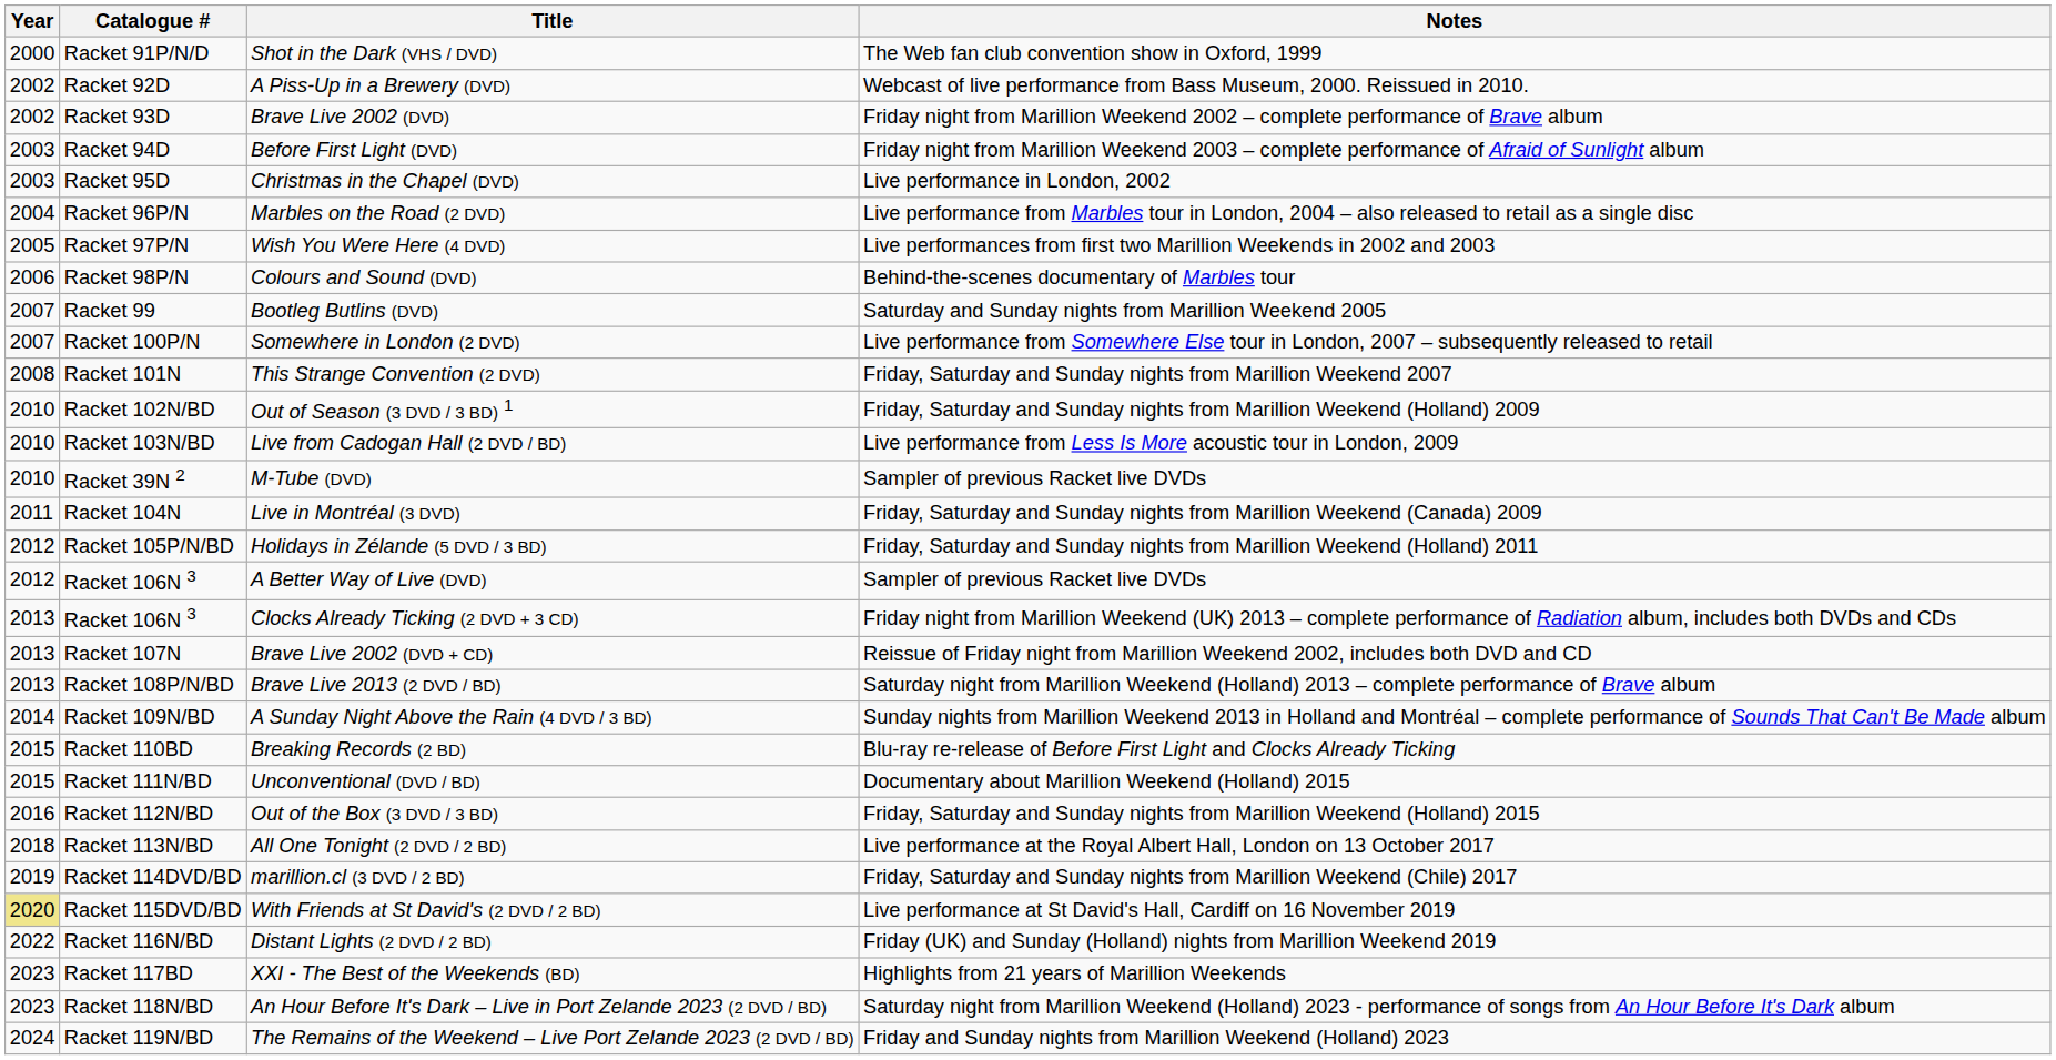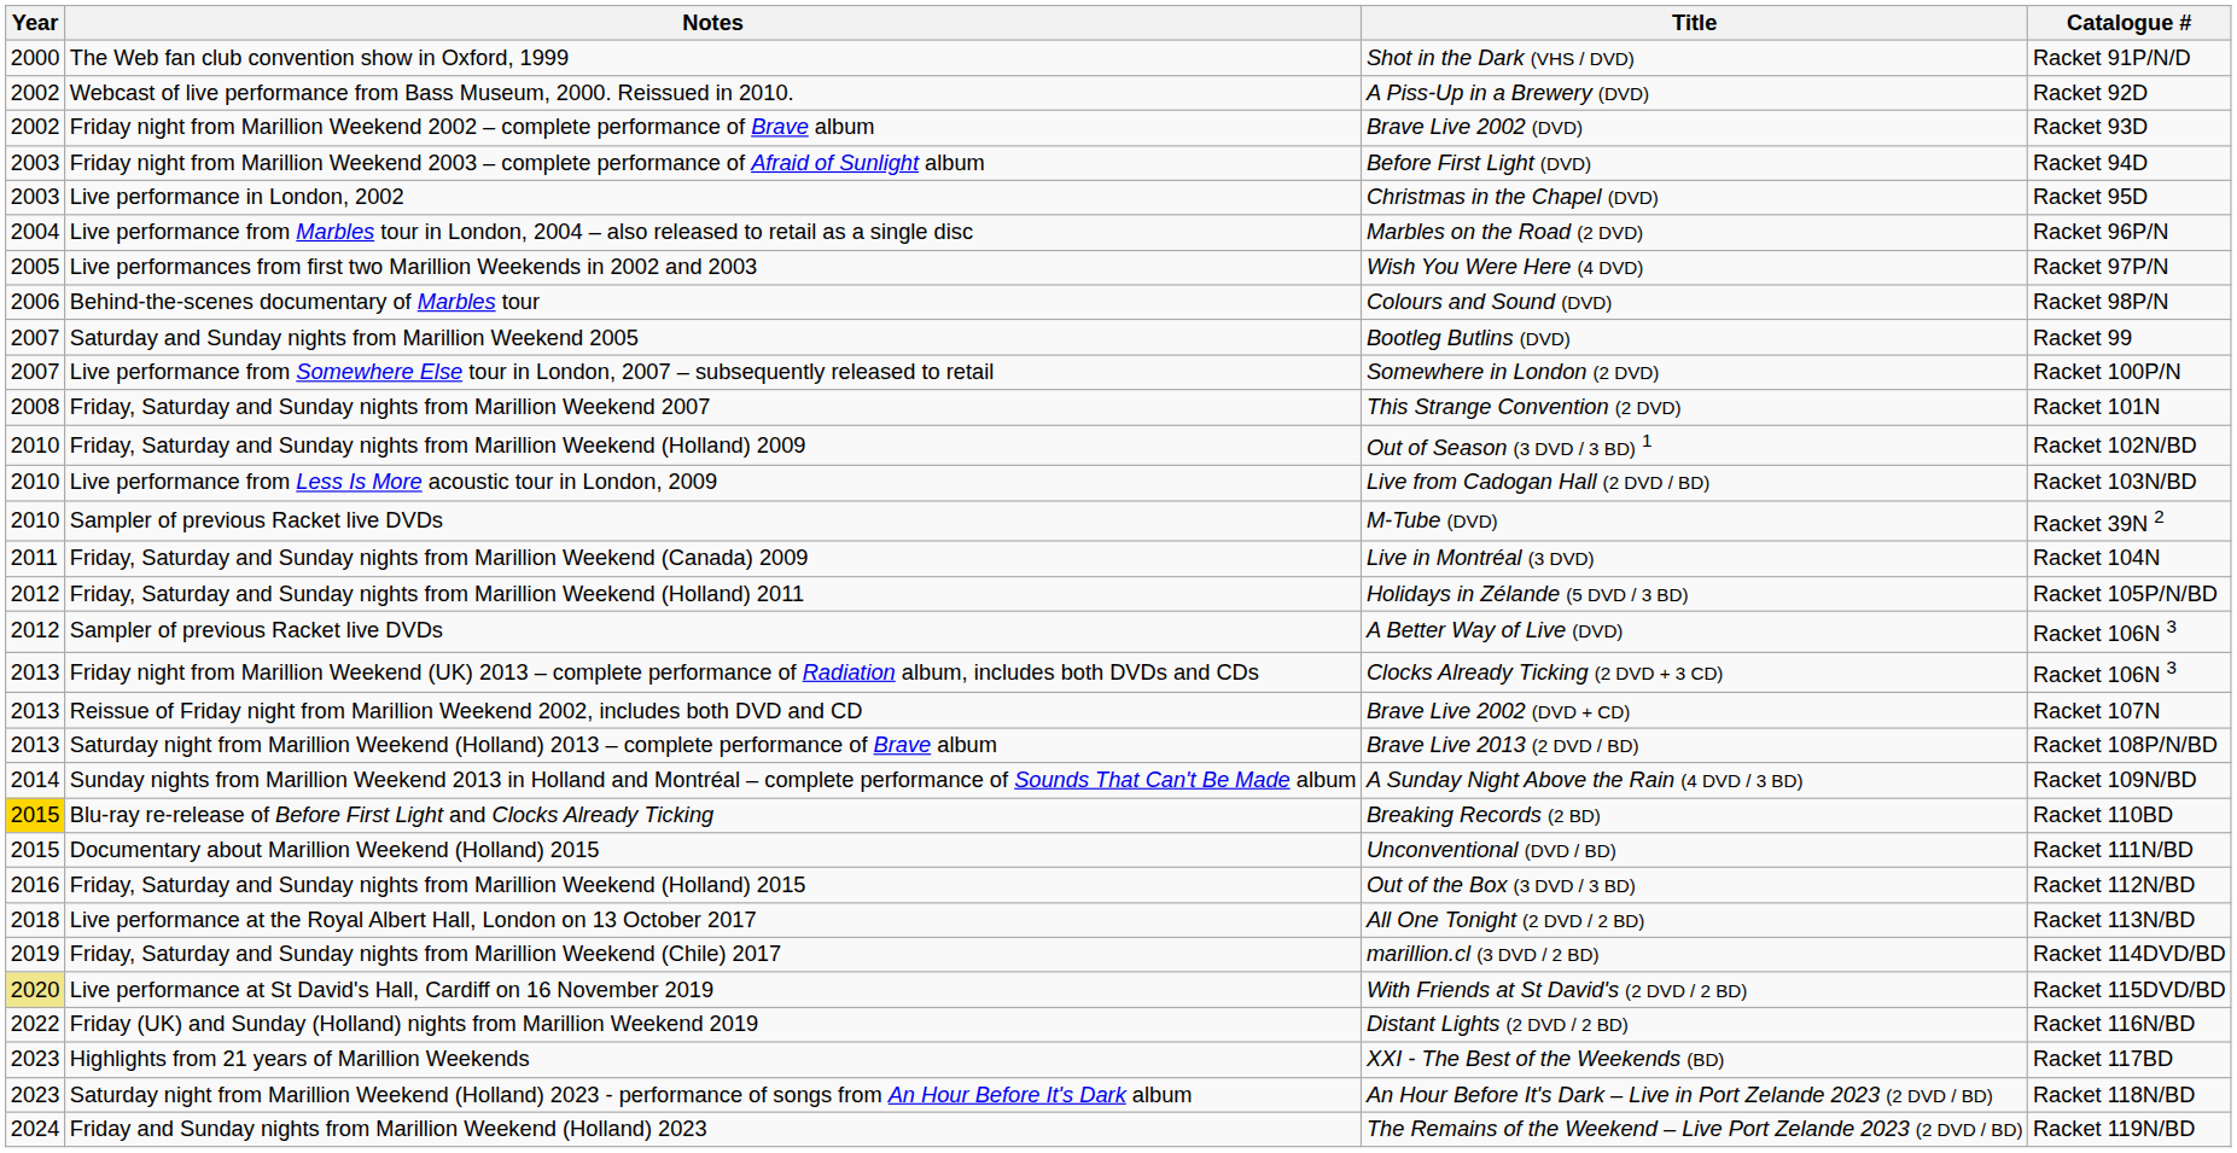 <table class="wikitable">
 <tr>
 <th>Year</th>
+<th>Notes</th>
+<th>Title</th>
 <th>Catalogue #</th>
-<th>Title</th>
-<th>Notes</th>
 </tr>
 <tr>
 <td>2000</td>
+<td>The Web fan club convention show in Oxford, 1999</td>
+<td><em>Shot in the Dark</em> <small>(VHS / DVD)</small></td>
 <td>Racket 91P/N/D</td>
-<td><em>Shot in the Dark</em> <small>(VHS / DVD)</small></td>
-<td>The Web fan club convention show in Oxford, 1999</td>
 </tr>
 <tr>
 <td>2002</td>
+<td>Webcast of live performance from Bass Museum, 2000. Reissued in 2010.</td>
+<td><em>A Piss-Up in a Brewery</em> <small>(DVD)</small></td>
 <td>Racket 92D</td>
-<td><em>A Piss-Up in a Brewery</em> <small>(DVD)</small></td>
-<td>Webcast of live performance from Bass Museum, 2000. Reissued in 2010.</td>
 </tr>
 <tr>
 <td>2002</td>
+<td>Friday night from Marillion Weekend 2002 – complete performance of <em><a href='#'>Brave</a></em> album</td>
+<td><em>Brave Live 2002</em> <small>(DVD)</small></td>
 <td>Racket 93D</td>
-<td><em>Brave Live 2002</em> <small>(DVD)</small></td>
-<td>Friday night from Marillion Weekend 2002 – complete performance of <em><a href='#'>Brave</a></em> album</td>
 </tr>
 <tr>
 <td>2003</td>
+<td>Friday night from Marillion Weekend 2003 – complete performance of <em><a href='#'>Afraid of Sunlight</a></em> album</td>
+<td><em>Before First Light</em> <small>(DVD)</small></td>
 <td>Racket 94D</td>
-<td><em>Before First Light</em> <small>(DVD)</small></td>
-<td>Friday night from Marillion Weekend 2003 – complete performance of <em><a href='#'>Afraid of Sunlight</a></em> album</td>
 </tr>
 <tr>
 <td>2003</td>
+<td>Live performance in London, 2002</td>
+<td><em>Christmas in the Chapel</em> <small>(DVD)</small></td>
 <td>Racket 95D</td>
-<td><em>Christmas in the Chapel</em> <small>(DVD)</small></td>
-<td>Live performance in London, 2002</td>
 </tr>
 <tr>
 <td>2004</td>
+<td>Live performance from <em><a href='#'>Marbles</a></em> tour in London, 2004 – also released to retail as a single disc</td>
+<td><em>Marbles on the Road</em> <small>(2 DVD)</small></td>
 <td>Racket 96P/N</td>
-<td><em>Marbles on the Road</em> <small>(2 DVD)</small></td>
-<td>Live performance from <em><a href='#'>Marbles</a></em> tour in London, 2004 – also released to retail as a single disc</td>
 </tr>
 <tr>
 <td>2005</td>
+<td>Live performances from first two Marillion Weekends in 2002 and 2003</td>
+<td><em>Wish You Were Here</em> <small>(4 DVD)</small></td>
 <td>Racket 97P/N</td>
-<td><em>Wish You Were Here</em> <small>(4 DVD)</small></td>
-<td>Live performances from first two Marillion Weekends in 2002 and 2003</td>
 </tr>
 <tr>
 <td>2006</td>
+<td>Behind-the-scenes documentary of <em><a href='#'>Marbles</a></em> tour</td>
+<td><em>Colours and Sound</em> <small>(DVD)</small></td>
 <td>Racket 98P/N</td>
-<td><em>Colours and Sound</em> <small>(DVD)</small></td>
-<td>Behind-the-scenes documentary of <em><a href='#'>Marbles</a></em> tour</td>
 </tr>
 <tr>
 <td>2007</td>
+<td>Saturday and Sunday nights from Marillion Weekend 2005</td>
+<td><em>Bootleg Butlins</em> <small>(DVD)</small></td>
 <td>Racket 99</td>
-<td><em>Bootleg Butlins</em> <small>(DVD)</small></td>
-<td>Saturday and Sunday nights from Marillion Weekend 2005</td>
 </tr>
 <tr>
 <td>2007</td>
+<td>Live performance from <em><a href='#'>Somewhere Else</a></em> tour in London, 2007 – subsequently released to retail</td>
+<td><em>Somewhere in London</em> <small>(2 DVD)</small></td>
 <td>Racket 100P/N</td>
-<td><em>Somewhere in London</em> <small>(2 DVD)</small></td>
-<td>Live performance from <em><a href='#'>Somewhere Else</a></em> tour in London, 2007 – subsequently released to retail</td>
 </tr>
 <tr>
 <td>2008</td>
+<td>Friday, Saturday and Sunday nights from Marillion Weekend 2007</td>
+<td><em>This Strange Convention</em> <small>(2 DVD)</small></td>
 <td>Racket 101N</td>
-<td><em>This Strange Convention</em> <small>(2 DVD)</small></td>
-<td>Friday, Saturday and Sunday nights from Marillion Weekend 2007</td>
 </tr>
 <tr>
 <td>2010</td>
+<td>Friday, Saturday and Sunday nights from Marillion Weekend (Holland) 2009</td>
+<td><em>Out of Season</em> <small>(3 DVD / 3 BD)</small> <sup>1</sup></td>
 <td>Racket 102N/BD</td>
-<td><em>Out of Season</em> <small>(3 DVD / 3 BD)</small> <sup>1</sup></td>
-<td>Friday, Saturday and Sunday nights from Marillion Weekend (Holland) 2009</td>
 </tr>
 <tr>
 <td>2010</td>
+<td>Live performance from <em><a href='#'>Less Is More</a></em> acoustic tour in London, 2009</td>
+<td><em>Live from Cadogan Hall</em> <small>(2 DVD / BD)</small></td>
 <td>Racket 103N/BD</td>
-<td><em>Live from Cadogan Hall</em> <small>(2 DVD / BD)</small></td>
-<td>Live performance from <em><a href='#'>Less Is More</a></em> acoustic tour in London, 2009</td>
 </tr>
 <tr>
 <td>2010</td>
+<td>Sampler of previous Racket live DVDs</td>
+<td><em>M-Tube</em> <small>(DVD)</small></td>
 <td>Racket 39N <sup>2</sup></td>
-<td><em>M-Tube</em> <small>(DVD)</small></td>
-<td>Sampler of previous Racket live DVDs</td>
 </tr>
 <tr>
 <td>2011</td>
+<td>Friday, Saturday and Sunday nights from Marillion Weekend (Canada) 2009</td>
+<td><em>Live in Montréal</em> <small>(3 DVD)</small></td>
 <td>Racket 104N</td>
-<td><em>Live in Montréal</em> <small>(3 DVD)</small></td>
-<td>Friday, Saturday and Sunday nights from Marillion Weekend (Canada) 2009</td>
 </tr>
 <tr>
 <td>2012</td>
+<td>Friday, Saturday and Sunday nights from Marillion Weekend (Holland) 2011</td>
+<td><em>Holidays in Zélande</em> <small>(5 DVD / 3 BD)</small></td>
 <td>Racket 105P/N/BD</td>
-<td><em>Holidays in Zélande</em> <small>(5 DVD / 3 BD)</small></td>
-<td>Friday, Saturday and Sunday nights from Marillion Weekend (Holland) 2011</td>
 </tr>
 <tr>
 <td>2012</td>
+<td>Sampler of previous Racket live DVDs</td>
+<td><em>A Better Way of Live</em> <small>(DVD)</small></td>
 <td>Racket 106N <sup>3</sup></td>
-<td><em>A Better Way of Live</em> <small>(DVD)</small></td>
-<td>Sampler of previous Racket live DVDs</td>
 </tr>
 <tr>
 <td>2013</td>
+<td>Friday night from Marillion Weekend (UK) 2013 – complete performance of <em><a href='#'>Radiation</a></em> album, includes both DVDs and CDs</td>
+<td><em>Clocks Already Ticking</em> <small>(2 DVD + 3 CD)</small></td>
 <td>Racket 106N <sup>3</sup></td>
-<td><em>Clocks Already Ticking</em> <small>(2 DVD + 3 CD)</small></td>
-<td>Friday night from Marillion Weekend (UK) 2013 – complete performance of <em><a href='#'>Radiation</a></em> album, includes both DVDs and CDs</td>
 </tr>
 <tr>
 <td>2013</td>
+<td>Reissue of Friday night from Marillion Weekend 2002, includes both DVD and CD</td>
+<td><em>Brave Live 2002</em> <small>(DVD + CD)</small></td>
 <td>Racket 107N</td>
-<td><em>Brave Live 2002</em> <small>(DVD + CD)</small></td>
-<td>Reissue of Friday night from Marillion Weekend 2002, includes both DVD and CD</td>
 </tr>
 <tr>
 <td>2013</td>
+<td>Saturday night from Marillion Weekend (Holland) 2013 – complete performance of <em><a href='#'>Brave</a></em> album</td>
+<td><em>Brave Live 2013</em> <small>(2 DVD / BD)</small></td>
 <td>Racket 108P/N/BD</td>
-<td><em>Brave Live 2013</em> <small>(2 DVD / BD)</small></td>
-<td>Saturday night from Marillion Weekend (Holland) 2013 – complete performance of <em><a href='#'>Brave</a></em> album</td>
 </tr>
 <tr>
 <td>2014</td>
+<td>Sunday nights from Marillion Weekend 2013 in Holland and Montréal – complete performance of <em><a href='#'>Sounds That Can't Be Made</a></em> album</td>
+<td><em>A Sunday Night Above the Rain</em> <small>(4 DVD / 3 BD)</small></td>
 <td>Racket 109N/BD</td>
-<td><em>A Sunday Night Above the Rain</em> <small>(4 DVD / 3 BD)</small></td>
-<td>Sunday nights from Marillion Weekend 2013 in Holland and Montréal – complete performance of <em><a href='#'>Sounds That Can't Be Made</a></em> album</td>
+</tr>
+<tr>
+<td style="background: gold;">2015</td>
+<td>Blu-ray re-release of <em>Before First Light</em> and <em>Clocks Already Ticking</em></td>
+<td><em>Breaking Records</em> <small>(2 BD)</small></td>
+<td>Racket 110BD</td>
 </tr>
 <tr>
 <td>2015</td>
-<td>Racket 110BD</td>
-<td><em>Breaking Records</em> <small>(2 BD)</small></td>
-<td>Blu-ray re-release of <em>Before First Light</em> and <em>Clocks Already Ticking</em></td>
-</tr>
-<tr>
-<td>2015</td>
+<td>Documentary about Marillion Weekend (Holland) 2015</td>
+<td><em>Unconventional</em> <small>(DVD / BD)</small></td>
 <td>Racket 111N/BD</td>
-<td><em>Unconventional</em> <small>(DVD / BD)</small></td>
-<td>Documentary about Marillion Weekend (Holland) 2015</td>
 </tr>
 <tr>
 <td>2016</td>
+<td>Friday, Saturday and Sunday nights from Marillion Weekend (Holland) 2015</td>
+<td><em>Out of the Box</em> <small>(3 DVD / 3 BD)</small></td>
 <td>Racket 112N/BD</td>
-<td><em>Out of the Box</em> <small>(3 DVD / 3 BD)</small></td>
-<td>Friday, Saturday and Sunday nights from Marillion Weekend (Holland) 2015</td>
 </tr>
 <tr>
 <td>2018</td>
+<td>Live performance at the Royal Albert Hall, London on 13 October 2017</td>
+<td><em>All One Tonight</em> <small>(2 DVD / 2 BD)</small></td>
 <td>Racket 113N/BD</td>
-<td><em>All One Tonight</em> <small>(2 DVD / 2 BD)</small></td>
-<td>Live performance at the Royal Albert Hall, London on 13 October 2017</td>
 </tr>
 <tr>
 <td>2019</td>
+<td>Friday, Saturday and Sunday nights from Marillion Weekend (Chile) 2017</td>
+<td><em>marillion.cl</em> <small>(3 DVD / 2 BD)</small></td>
 <td>Racket 114DVD/BD</td>
-<td><em>marillion.cl</em> <small>(3 DVD / 2 BD)</small></td>
-<td>Friday, Saturday and Sunday nights from Marillion Weekend (Chile) 2017</td>
 </tr>
 <tr>
 <td style="background: khaki;">2020</td>
+<td>Live performance at St David's Hall, Cardiff on 16 November 2019</td>
+<td><em>With Friends at St David's</em> <small>(2 DVD / 2 BD)</small></td>
 <td>Racket 115DVD/BD</td>
-<td><em>With Friends at St David's</em> <small>(2 DVD / 2 BD)</small></td>
-<td>Live performance at St David's Hall, Cardiff on 16 November 2019</td>
 </tr>
 <tr>
 <td>2022</td>
+<td>Friday (UK) and Sunday (Holland) nights from Marillion Weekend 2019</td>
+<td><em>Distant Lights</em> <small>(2 DVD / 2 BD)</small></td>
 <td>Racket 116N/BD</td>
-<td><em>Distant Lights</em> <small>(2 DVD / 2 BD)</small></td>
-<td>Friday (UK) and Sunday (Holland) nights from Marillion Weekend 2019</td>
 </tr>
 <tr>
 <td>2023</td>
+<td>Highlights from 21 years of Marillion Weekends</td>
+<td><em>XXI - The Best of the Weekends</em> <small>(BD)</small></td>
 <td>Racket 117BD</td>
-<td><em>XXI - The Best of the Weekends</em> <small>(BD)</small></td>
-<td>Highlights from 21 years of Marillion Weekends</td>
 </tr>
 <tr>
 <td>2023</td>
+<td>Saturday night from Marillion Weekend (Holland) 2023 - performance of songs from <em><a href='#'>An Hour Before It's Dark</a></em> album</td>
+<td><em>An Hour Before It's Dark – Live in Port Zelande 2023</em> <small>(2 DVD / BD)</small></td>
 <td>Racket 118N/BD</td>
-<td><em>An Hour Before It's Dark – Live in Port Zelande 2023</em> <small>(2 DVD / BD)</small></td>
-<td>Saturday night from Marillion Weekend (Holland) 2023 - performance of songs from <em><a href='#'>An Hour Before It's Dark</a></em> album</td>
 </tr>
 <tr>
 <td>2024</td>
+<td>Friday and Sunday nights from Marillion Weekend (Holland) 2023</td>
+<td><em>The Remains of the Weekend – Live Port Zelande 2023</em> <small>(2 DVD / BD)</small></td>
 <td>Racket 119N/BD</td>
-<td><em>The Remains of the Weekend – Live Port Zelande 2023</em> <small>(2 DVD / BD)</small></td>
-<td>Friday and Sunday nights from Marillion Weekend (Holland) 2023</td>
 </tr>
 </table>
